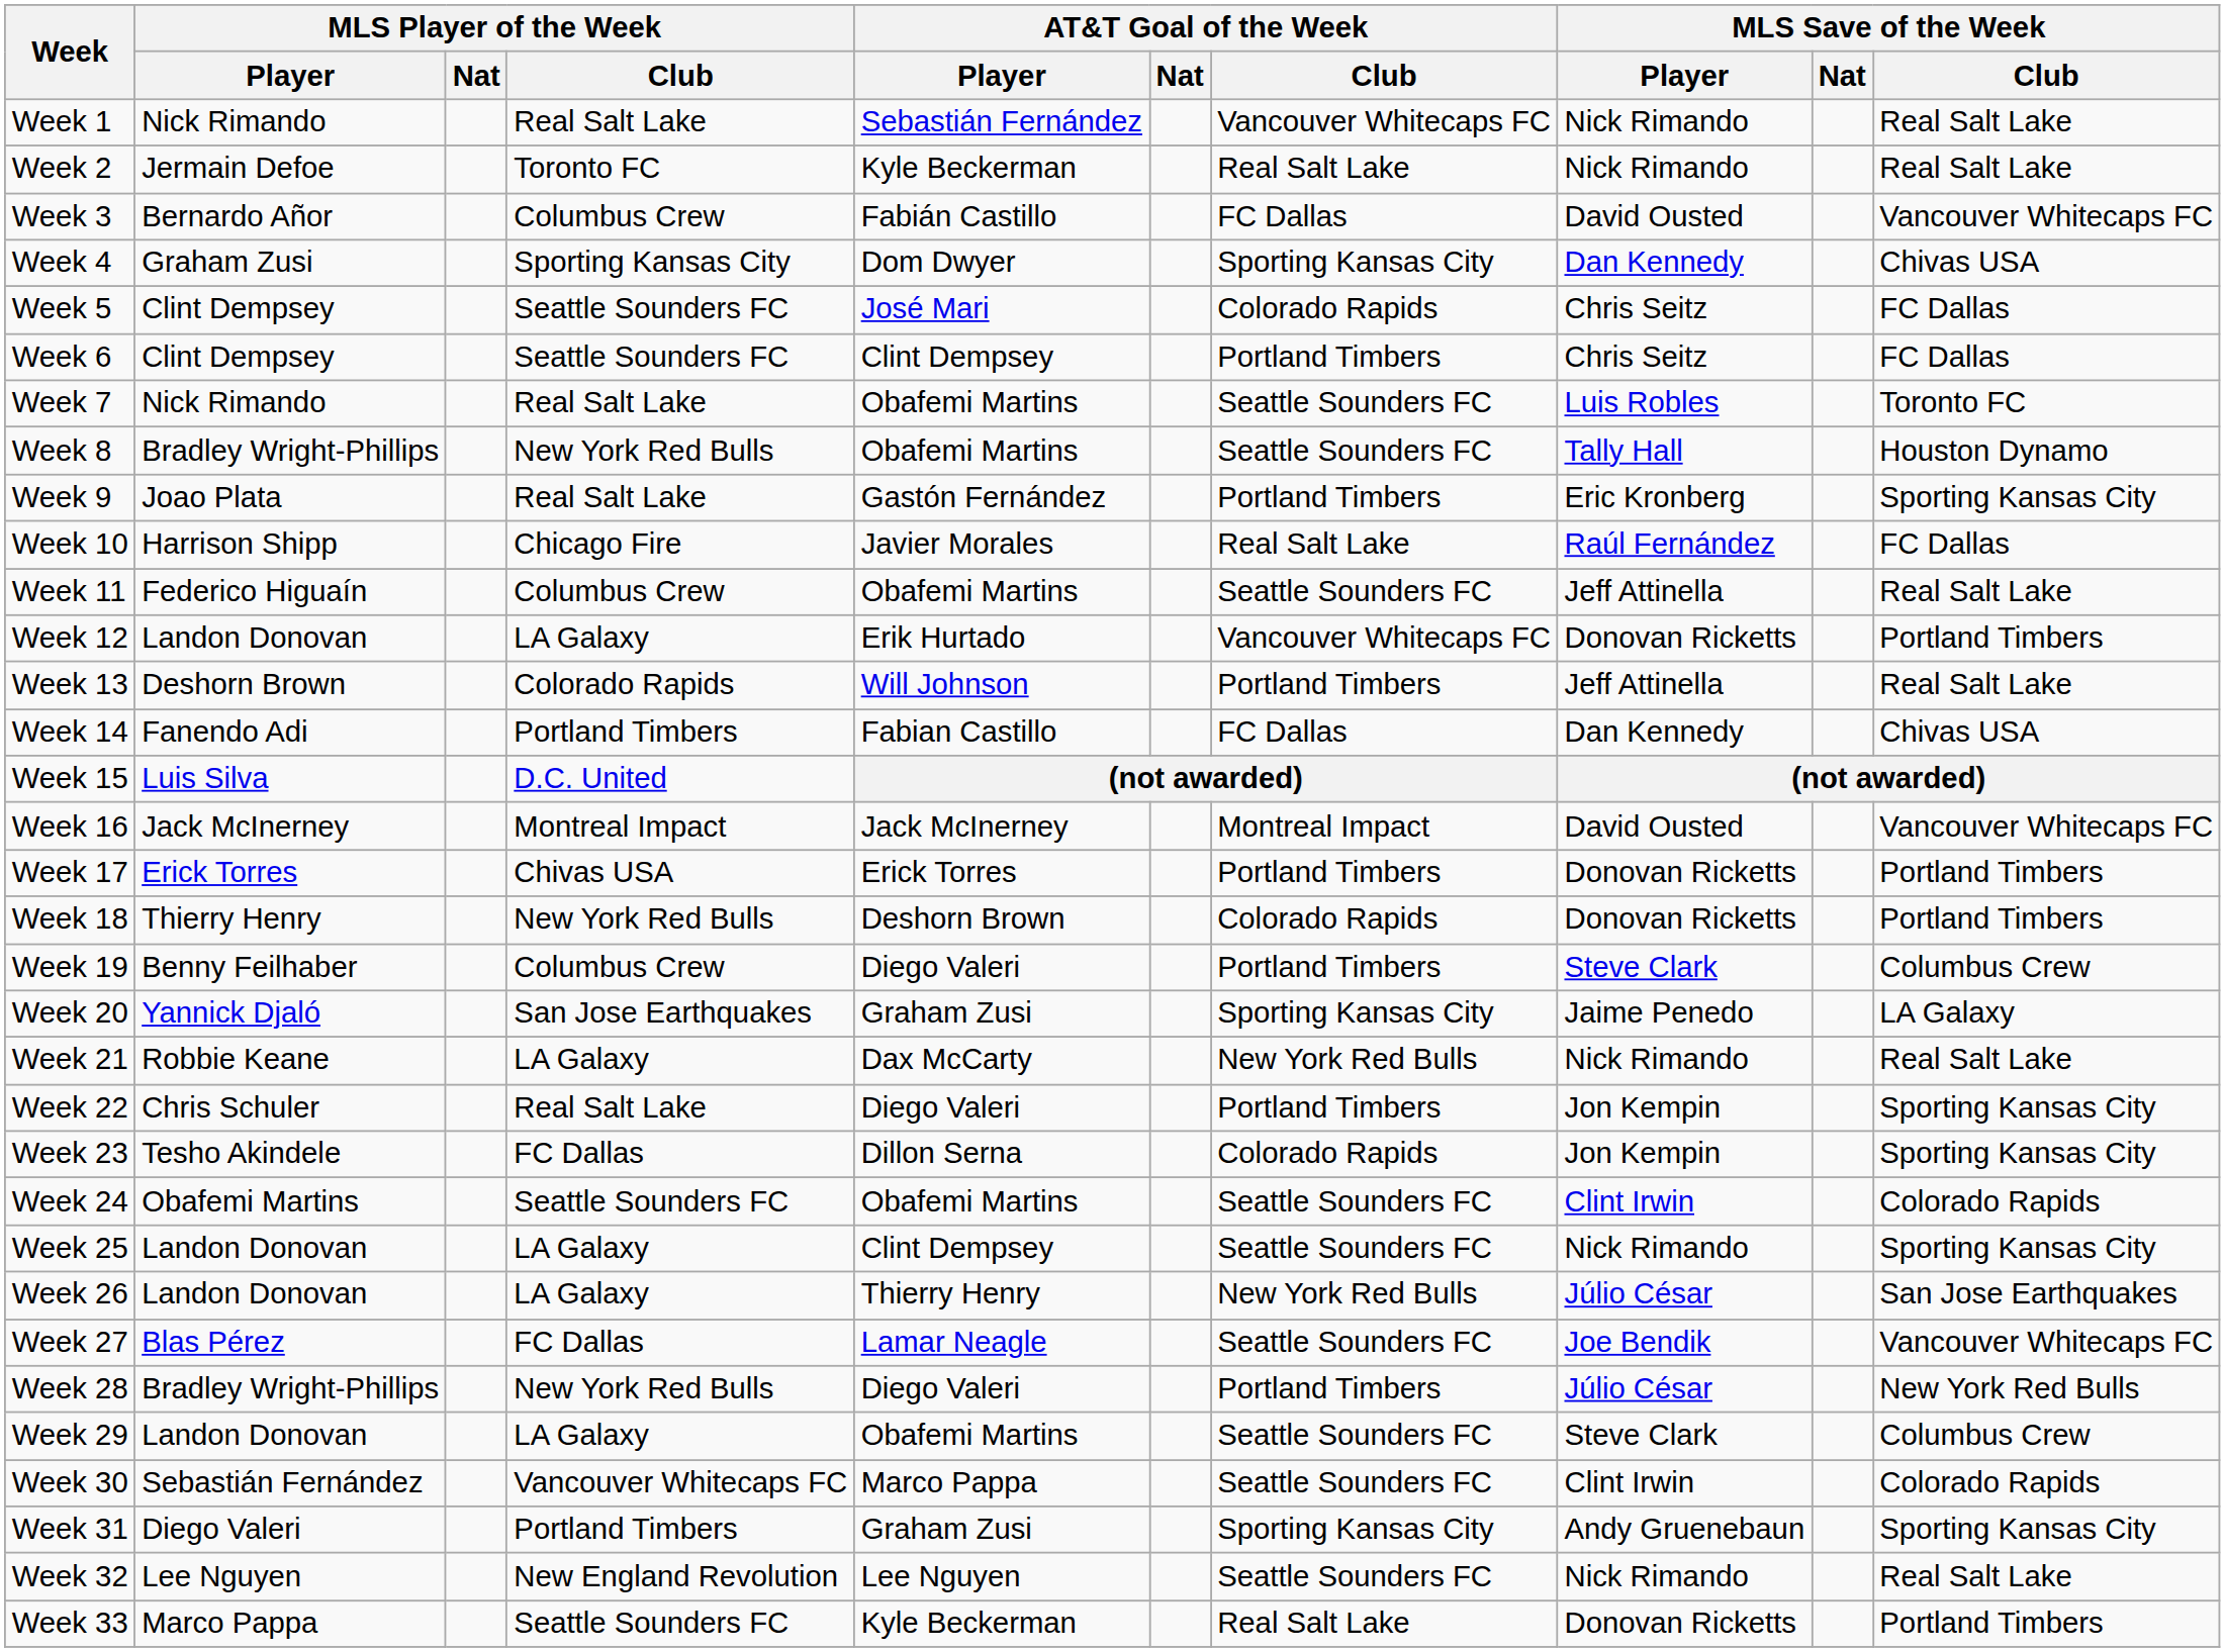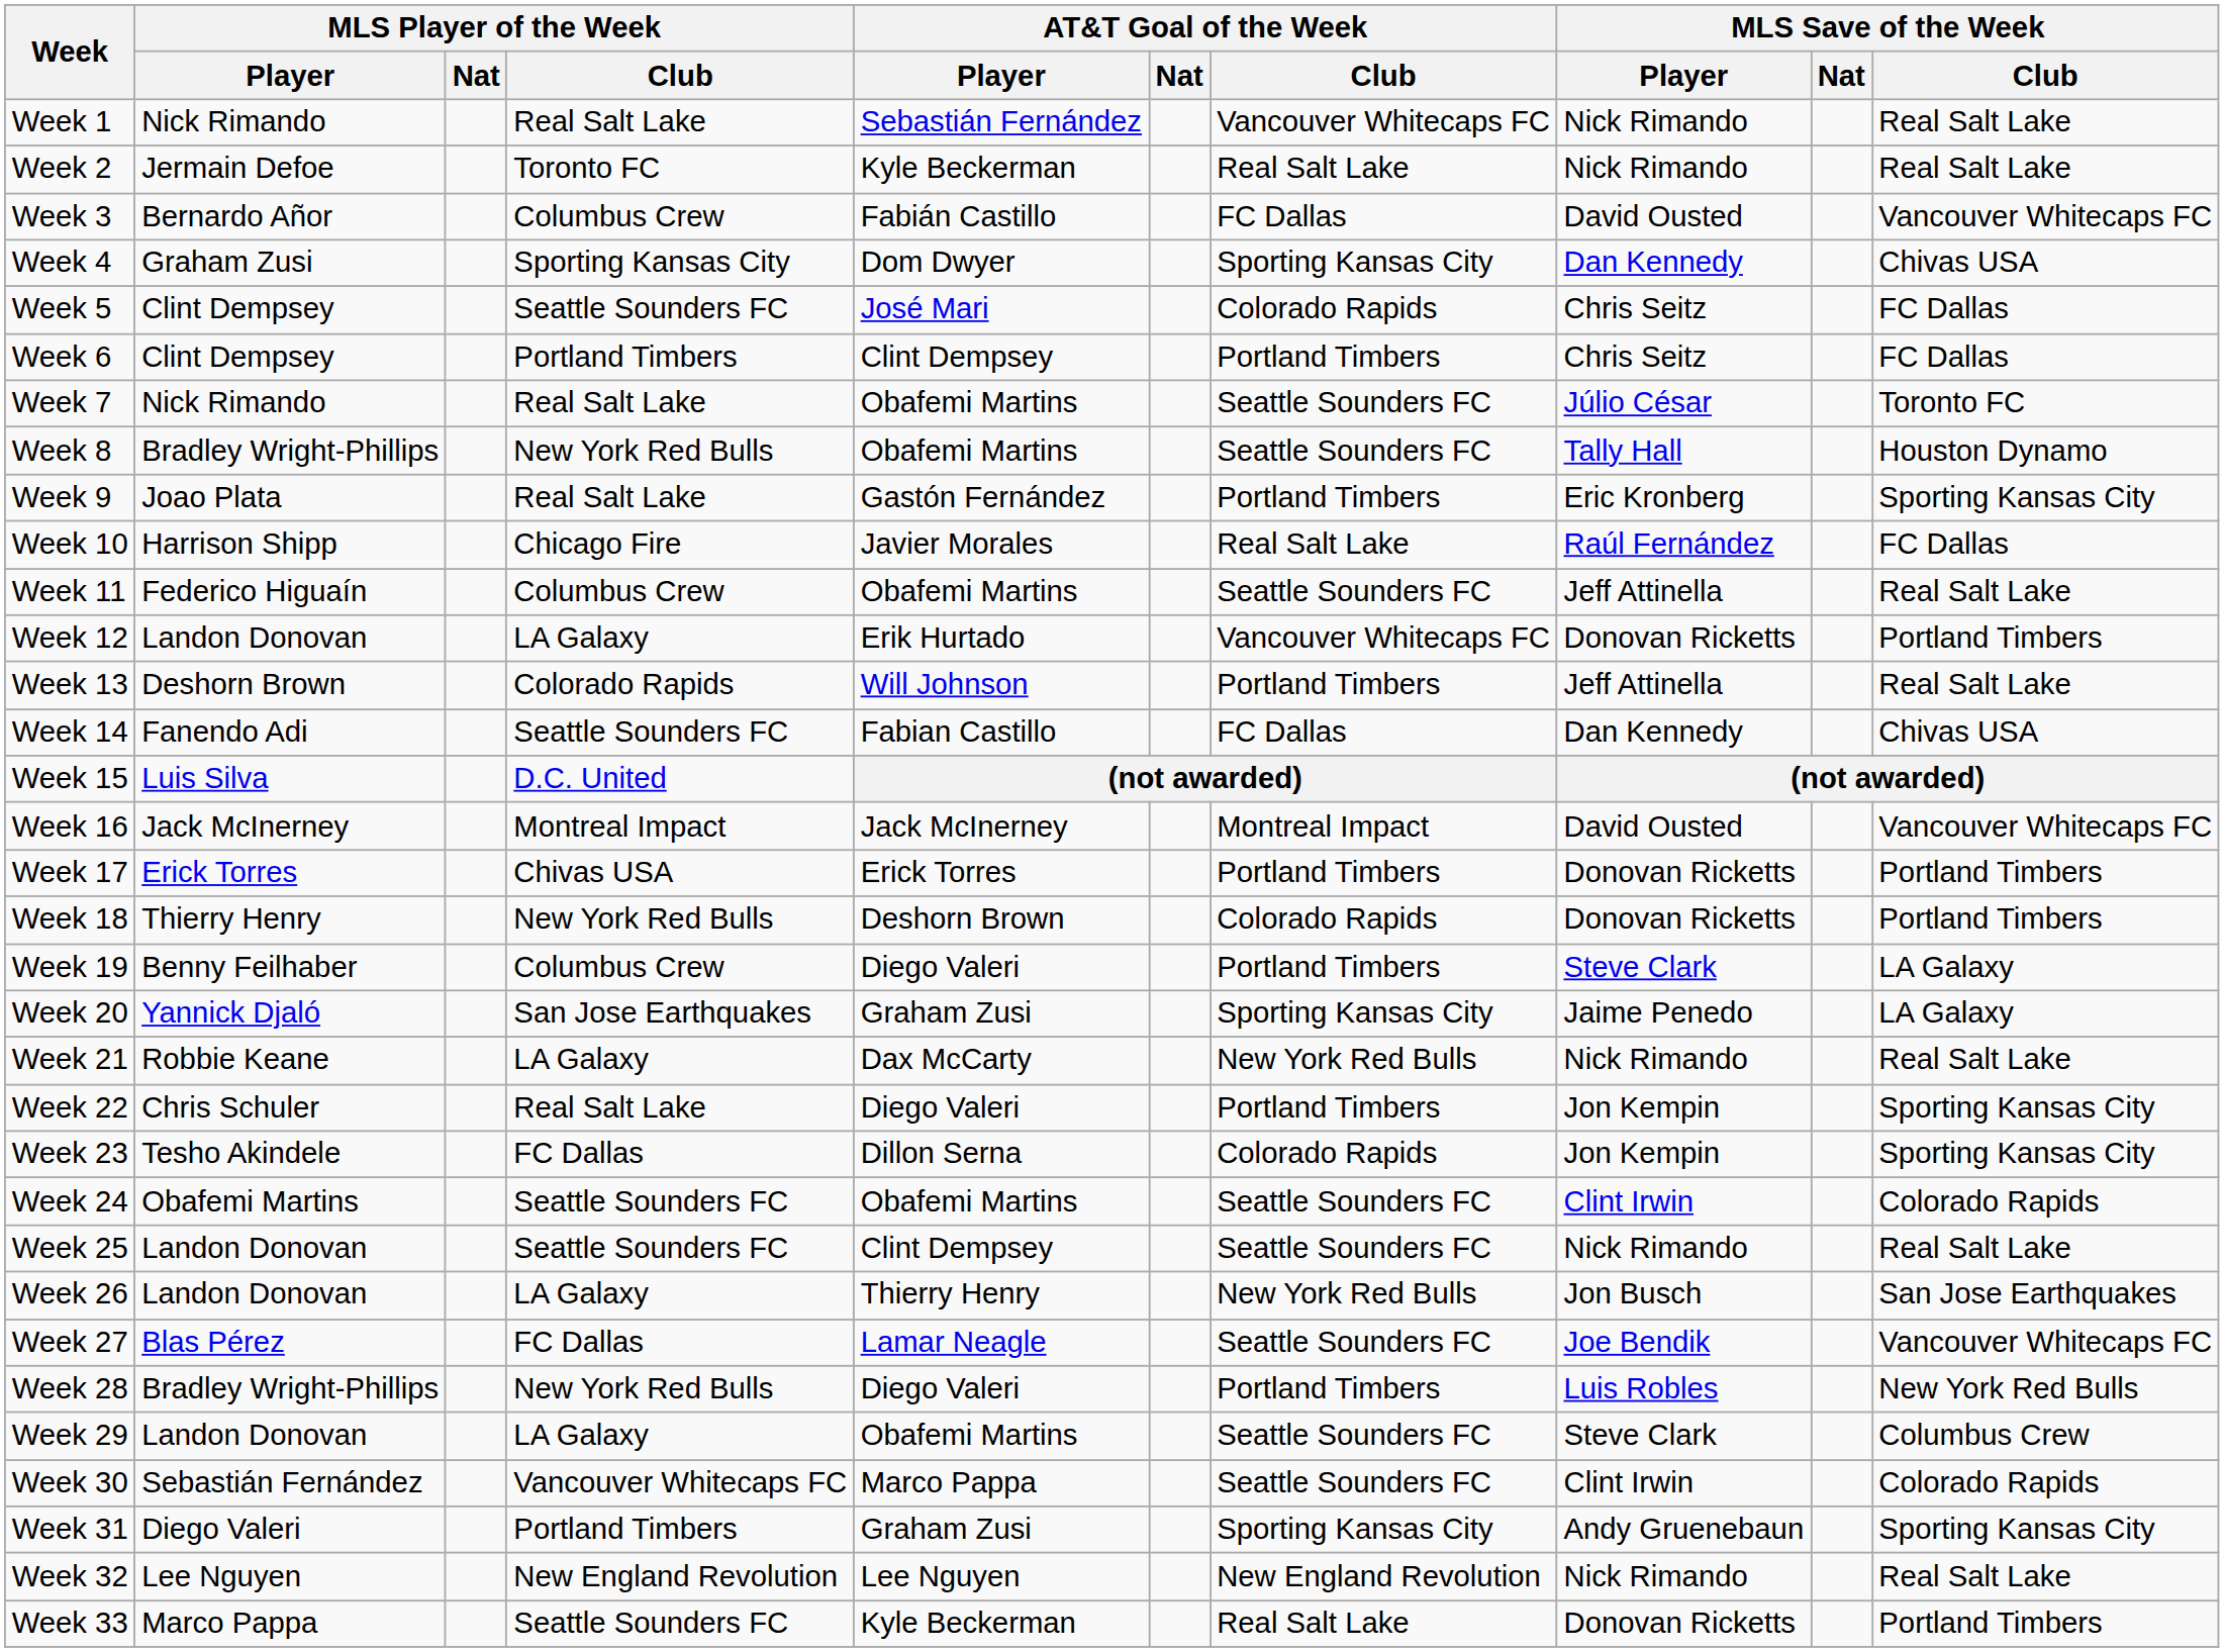 <table class="wikitable">
 <tr>
 <th rowspan="2">Week</th>
 <th colspan="3">MLS Player of the Week</th>
 <th colspan="3">AT&T Goal of the Week</th>
 <th colspan="3">MLS Save of the Week</th>
 </tr>
 <tr>
 <th>Player</th>
 <th>Nat</th>
 <th>Club</th>
 <th>Player</th>
 <th>Nat</th>
 <th>Club</th>
 <th>Player</th>
 <th>Nat</th>
 <th>Club</th>
 </tr>
 <tr>
 <td>Week 1</td>
 <td>Nick Rimando</td>
 <td></td>
 <td>Real Salt Lake</td>
 <td><a href='#'>Sebastián Fernández</a></td>
 <td></td>
 <td>Vancouver Whitecaps FC</td>
 <td>Nick Rimando</td>
 <td></td>
 <td>Real Salt Lake</td>
 </tr>
 <tr>
 <td>Week 2</td>
 <td>Jermain Defoe</td>
 <td></td>
 <td>Toronto FC</td>
 <td>Kyle Beckerman</td>
 <td></td>
 <td>Real Salt Lake</td>
 <td>Nick Rimando</td>
 <td></td>
 <td>Real Salt Lake</td>
 </tr>
 <tr>
 <td>Week 3</td>
 <td>Bernardo Añor</td>
 <td></td>
 <td>Columbus Crew</td>
 <td>Fabián Castillo</td>
 <td></td>
 <td>FC Dallas</td>
 <td>David Ousted</td>
 <td></td>
 <td>Vancouver Whitecaps FC</td>
 </tr>
 <tr>
 <td>Week 4</td>
 <td>Graham Zusi</td>
 <td></td>
 <td>Sporting Kansas City</td>
 <td>Dom Dwyer</td>
 <td></td>
 <td>Sporting Kansas City</td>
 <td><a href='#'>Dan Kennedy</a></td>
 <td></td>
 <td>Chivas USA</td>
 </tr>
 <tr>
 <td>Week 5</td>
 <td>Clint Dempsey</td>
 <td></td>
 <td>Seattle Sounders FC</td>
 <td><a href='#'>José Mari</a></td>
 <td></td>
 <td>Colorado Rapids</td>
 <td>Chris Seitz</td>
 <td></td>
 <td>FC Dallas</td>
 </tr>
 <tr>
 <td>Week 6</td>
 <td>Clint Dempsey</td>
 <td></td>
-<td>Seattle Sounders FC</td>
+<td>Portland Timbers</td>
 <td>Clint Dempsey</td>
 <td></td>
 <td>Portland Timbers</td>
 <td>Chris Seitz</td>
 <td></td>
 <td>FC Dallas</td>
 </tr>
 <tr>
 <td>Week 7</td>
 <td>Nick Rimando</td>
 <td></td>
 <td>Real Salt Lake</td>
 <td>Obafemi Martins</td>
 <td></td>
 <td>Seattle Sounders FC</td>
-<td><a href='#'>Luis Robles</a></td>
+<td><a href='#'>Júlio César</a></td>
 <td></td>
 <td>Toronto FC</td>
 </tr>
 <tr>
 <td>Week 8</td>
 <td>Bradley Wright-Phillips</td>
 <td></td>
 <td>New York Red Bulls</td>
 <td>Obafemi Martins</td>
 <td></td>
 <td>Seattle Sounders FC</td>
 <td><a href='#'>Tally Hall</a></td>
 <td></td>
 <td>Houston Dynamo</td>
 </tr>
 <tr>
 <td>Week 9</td>
 <td>Joao Plata</td>
 <td></td>
 <td>Real Salt Lake</td>
 <td>Gastón Fernández</td>
 <td></td>
 <td>Portland Timbers</td>
 <td>Eric Kronberg</td>
 <td></td>
 <td>Sporting Kansas City</td>
 </tr>
 <tr>
 <td>Week 10</td>
 <td>Harrison Shipp</td>
 <td></td>
 <td>Chicago Fire</td>
 <td>Javier Morales</td>
 <td></td>
 <td>Real Salt Lake</td>
 <td><a href='#'>Raúl Fernández</a></td>
 <td></td>
 <td>FC Dallas</td>
 </tr>
 <tr>
 <td>Week 11</td>
 <td>Federico Higuaín</td>
 <td></td>
 <td>Columbus Crew</td>
 <td>Obafemi Martins</td>
 <td></td>
 <td>Seattle Sounders FC</td>
 <td>Jeff Attinella</td>
 <td></td>
 <td>Real Salt Lake</td>
 </tr>
 <tr>
 <td>Week 12</td>
 <td>Landon Donovan</td>
 <td></td>
 <td>LA Galaxy</td>
 <td>Erik Hurtado</td>
 <td></td>
 <td>Vancouver Whitecaps FC</td>
 <td>Donovan Ricketts</td>
 <td></td>
 <td>Portland Timbers</td>
 </tr>
 <tr>
 <td>Week 13</td>
 <td>Deshorn Brown</td>
 <td></td>
 <td>Colorado Rapids</td>
 <td><a href='#'>Will Johnson</a></td>
 <td></td>
 <td>Portland Timbers</td>
 <td>Jeff Attinella</td>
 <td></td>
 <td>Real Salt Lake</td>
 </tr>
 <tr>
 <td>Week 14</td>
 <td>Fanendo Adi</td>
 <td></td>
-<td>Portland Timbers</td>
+<td>Seattle Sounders FC</td>
 <td>Fabian Castillo</td>
 <td></td>
 <td>FC Dallas</td>
 <td>Dan Kennedy</td>
 <td></td>
 <td>Chivas USA</td>
 </tr>
 <tr>
 <td>Week 15</td>
 <td><a href='#'>Luis Silva</a></td>
 <td></td>
 <td><a href='#'>D.C. United</a></td>
 <th colspan="3">(not awarded)</th>
 <th colspan="3">(not awarded)</th>
 </tr>
 <tr>
 <td>Week 16</td>
 <td>Jack McInerney</td>
 <td></td>
 <td>Montreal Impact</td>
 <td>Jack McInerney</td>
 <td></td>
 <td>Montreal Impact</td>
 <td>David Ousted</td>
 <td></td>
 <td>Vancouver Whitecaps FC</td>
 </tr>
 <tr>
 <td>Week 17</td>
 <td><a href='#'>Erick Torres</a></td>
 <td></td>
 <td>Chivas USA</td>
 <td>Erick Torres</td>
 <td></td>
 <td>Portland Timbers</td>
 <td>Donovan Ricketts</td>
 <td></td>
 <td>Portland Timbers</td>
 </tr>
 <tr>
 <td>Week 18</td>
 <td>Thierry Henry</td>
 <td></td>
 <td>New York Red Bulls</td>
 <td>Deshorn Brown</td>
 <td></td>
 <td>Colorado Rapids</td>
 <td>Donovan Ricketts</td>
 <td></td>
 <td>Portland Timbers</td>
 </tr>
 <tr>
 <td>Week 19</td>
 <td>Benny Feilhaber</td>
 <td></td>
 <td>Columbus Crew</td>
 <td>Diego Valeri</td>
 <td></td>
 <td>Portland Timbers</td>
 <td><a href='#'>Steve Clark</a></td>
 <td></td>
-<td>Columbus Crew</td>
+<td>LA Galaxy</td>
 </tr>
 <tr>
 <td>Week 20</td>
 <td><a href='#'>Yannick Djaló</a></td>
 <td></td>
 <td>San Jose Earthquakes</td>
 <td>Graham Zusi</td>
 <td></td>
 <td>Sporting Kansas City</td>
 <td>Jaime Penedo</td>
 <td></td>
 <td>LA Galaxy</td>
 </tr>
 <tr>
 <td>Week 21</td>
 <td>Robbie Keane</td>
 <td></td>
 <td>LA Galaxy</td>
 <td>Dax McCarty</td>
 <td></td>
 <td>New York Red Bulls</td>
 <td>Nick Rimando</td>
 <td></td>
 <td>Real Salt Lake</td>
 </tr>
 <tr>
 <td>Week 22</td>
 <td>Chris Schuler</td>
 <td></td>
 <td>Real Salt Lake</td>
 <td>Diego Valeri</td>
 <td></td>
 <td>Portland Timbers</td>
 <td>Jon Kempin</td>
 <td></td>
 <td>Sporting Kansas City</td>
 </tr>
 <tr>
 <td>Week 23</td>
 <td>Tesho Akindele</td>
 <td></td>
 <td>FC Dallas</td>
 <td>Dillon Serna</td>
 <td></td>
 <td>Colorado Rapids</td>
 <td>Jon Kempin</td>
 <td></td>
 <td>Sporting Kansas City</td>
 </tr>
 <tr>
 <td>Week 24</td>
 <td>Obafemi Martins</td>
 <td></td>
 <td>Seattle Sounders FC</td>
 <td>Obafemi Martins</td>
 <td></td>
 <td>Seattle Sounders FC</td>
 <td><a href='#'>Clint Irwin</a></td>
 <td></td>
 <td>Colorado Rapids</td>
 </tr>
 <tr>
 <td>Week 25</td>
 <td>Landon Donovan</td>
 <td></td>
-<td>LA Galaxy</td>
+<td>Seattle Sounders FC</td>
 <td>Clint Dempsey</td>
 <td></td>
 <td>Seattle Sounders FC</td>
 <td>Nick Rimando</td>
 <td></td>
-<td>Sporting Kansas City</td>
+<td>Real Salt Lake</td>
 </tr>
 <tr>
 <td>Week 26</td>
 <td>Landon Donovan</td>
 <td></td>
 <td>LA Galaxy</td>
 <td>Thierry Henry</td>
 <td></td>
 <td>New York Red Bulls</td>
-<td><a href='#'>Júlio César</a></td>
+<td>Jon Busch</td>
 <td></td>
 <td>San Jose Earthquakes</td>
 </tr>
 <tr>
 <td>Week 27</td>
 <td><a href='#'>Blas Pérez</a></td>
 <td></td>
 <td>FC Dallas</td>
 <td><a href='#'>Lamar Neagle</a></td>
 <td></td>
 <td>Seattle Sounders FC</td>
 <td><a href='#'>Joe Bendik</a></td>
 <td></td>
 <td>Vancouver Whitecaps FC</td>
 </tr>
 <tr>
 <td>Week 28</td>
 <td>Bradley Wright-Phillips</td>
 <td></td>
 <td>New York Red Bulls</td>
 <td>Diego Valeri</td>
 <td></td>
 <td>Portland Timbers</td>
-<td><a href='#'>Júlio César</a></td>
+<td><a href='#'>Luis Robles</a></td>
 <td></td>
 <td>New York Red Bulls</td>
 </tr>
 <tr>
 <td>Week 29</td>
 <td>Landon Donovan</td>
 <td></td>
 <td>LA Galaxy</td>
 <td>Obafemi Martins</td>
 <td></td>
 <td>Seattle Sounders FC</td>
 <td>Steve Clark</td>
 <td></td>
 <td>Columbus Crew</td>
 </tr>
 <tr>
 <td>Week 30</td>
 <td>Sebastián Fernández</td>
 <td></td>
 <td>Vancouver Whitecaps FC</td>
 <td>Marco Pappa</td>
 <td></td>
 <td>Seattle Sounders FC</td>
 <td>Clint Irwin</td>
 <td></td>
 <td>Colorado Rapids</td>
 </tr>
 <tr>
 <td>Week 31</td>
 <td>Diego Valeri</td>
 <td></td>
 <td>Portland Timbers</td>
 <td>Graham Zusi</td>
 <td></td>
 <td>Sporting Kansas City</td>
 <td>Andy Gruenebaun</td>
 <td></td>
 <td>Sporting Kansas City</td>
 </tr>
 <tr>
 <td>Week 32</td>
 <td>Lee Nguyen</td>
 <td></td>
 <td>New England Revolution</td>
 <td>Lee Nguyen</td>
 <td></td>
-<td>Seattle Sounders FC</td>
+<td>New England Revolution</td>
 <td>Nick Rimando</td>
 <td></td>
 <td>Real Salt Lake</td>
 </tr>
 <tr>
 <td>Week 33</td>
 <td>Marco Pappa</td>
 <td></td>
 <td>Seattle Sounders FC</td>
 <td>Kyle Beckerman</td>
 <td></td>
 <td>Real Salt Lake</td>
 <td>Donovan Ricketts</td>
 <td></td>
 <td>Portland Timbers</td>
 </tr>
 </table>
